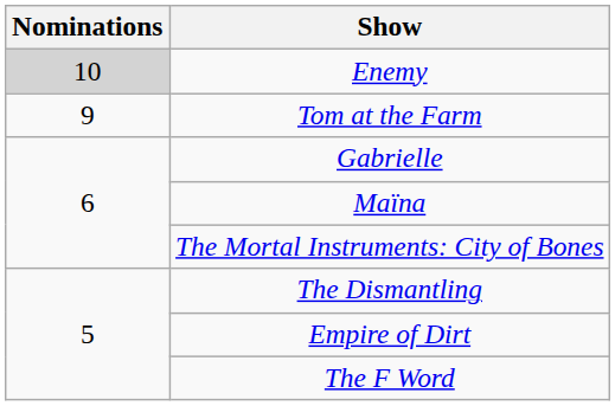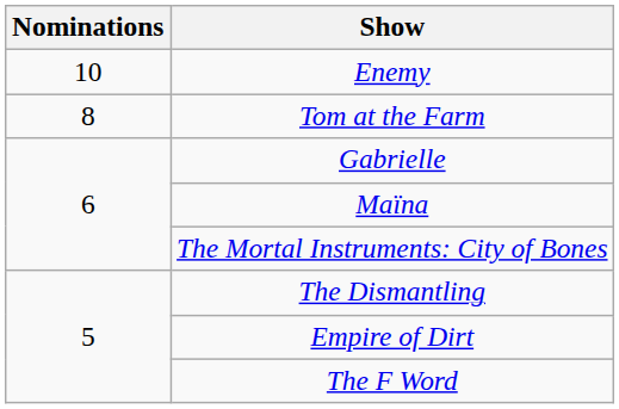 <table class="wikitable" rowspan="2" style="text-align:center">
 <tr>
 <th scope="col">Nominations</th>
 <th scope="col">Show</th>
 </tr>
 <tr>
-<td style="background: lightgrey;">10</td>
+<td>10</td>
 <td><em><a href='#'>Enemy</a></em></td>
 </tr>
 <tr>
-<td>9</td>
+<td>8</td>
 <td><em><a href='#'>Tom at the Farm</a></em></td>
 </tr>
 <tr>
 <td rowspan=3 style="text-align:center;">6</td>
 <td><em><a href='#'>Gabrielle</a></em></td>
 </tr>
 <tr>
 <td><em><a href='#'>Maïna</a></em></td>
 </tr>
 <tr>
 <td><em><a href='#'>The Mortal Instruments: City of Bones</a></em></td>
 </tr>
 <tr>
 <td rowspan=3 style="text-align:center;">5</td>
 <td><em><a href='#'>The Dismantling</a></em></td>
 </tr>
 <tr>
 <td><em><a href='#'>Empire of Dirt</a></em></td>
 </tr>
 <tr>
 <td><em><a href='#'>The F Word</a></em></td>
 </tr>
 </table>
